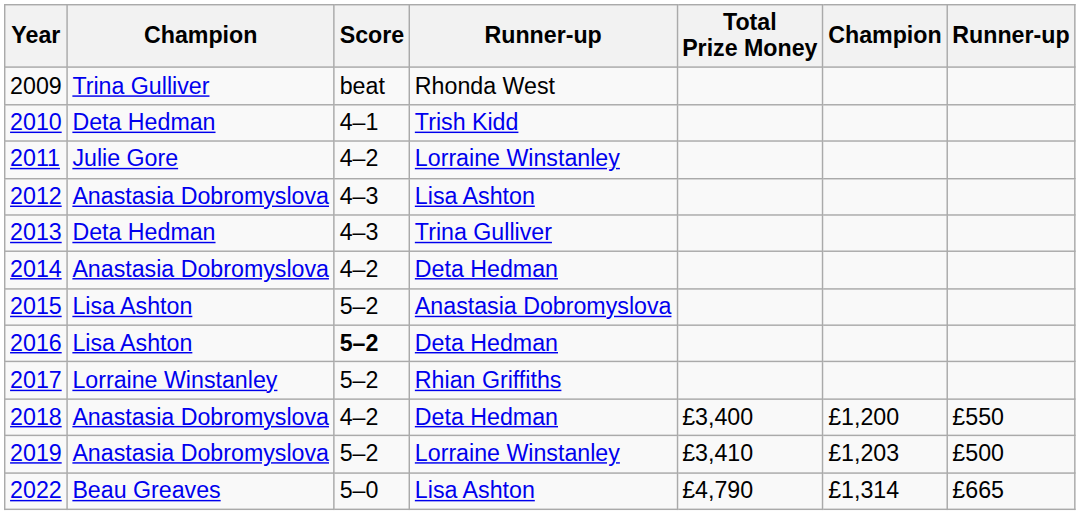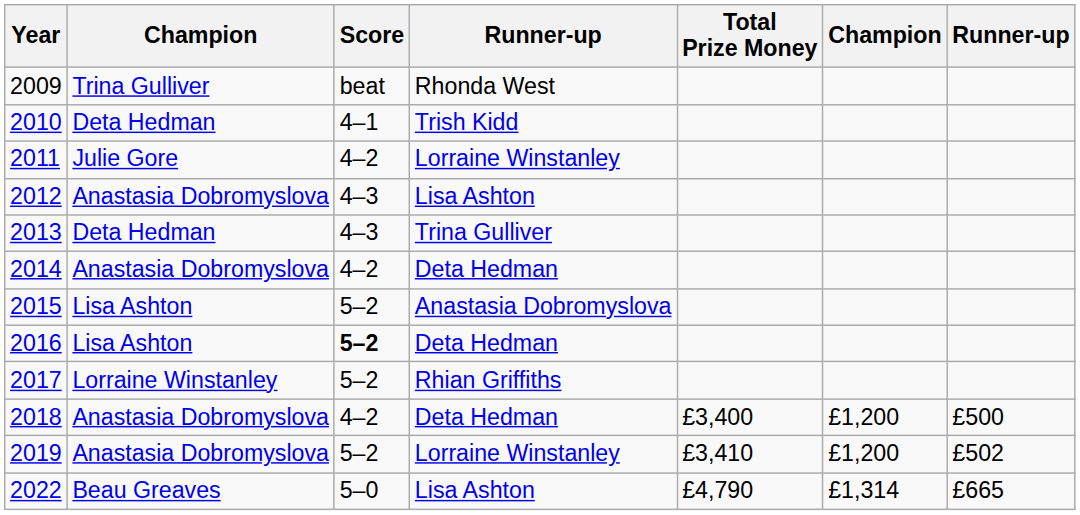 <table class="wikitable">
 <tr>
 <th>Year</th>
 <th>Champion</th>
 <th>Score</th>
 <th>Runner-up</th>
 <th>Total<br>Prize Money</th>
 <th>Champion</th>
 <th>Runner-up</th>
 </tr>
 <tr>
 <td>2009</td>
 <td> <a href='#'>Trina Gulliver</a></td>
 <td>beat</td>
 <td> Rhonda West</td>
 <td></td>
 <td></td>
 <td></td>
 </tr>
 <tr>
 <td><a href='#'>2010</a></td>
 <td> <a href='#'>Deta Hedman</a></td>
 <td>4–1</td>
 <td> <a href='#'>Trish Kidd</a></td>
 <td></td>
 <td></td>
 <td></td>
 </tr>
 <tr>
 <td><a href='#'>2011</a></td>
 <td> <a href='#'>Julie Gore</a></td>
 <td>4–2</td>
 <td> <a href='#'>Lorraine Winstanley</a></td>
 <td></td>
 <td></td>
 <td></td>
 </tr>
 <tr>
 <td><a href='#'>2012</a></td>
 <td> <a href='#'>Anastasia Dobromyslova</a></td>
 <td>4–3</td>
 <td> <a href='#'>Lisa Ashton</a></td>
 <td></td>
 <td></td>
 <td></td>
 </tr>
 <tr>
 <td><a href='#'>2013</a></td>
 <td> <a href='#'>Deta Hedman</a></td>
 <td>4–3</td>
 <td> <a href='#'>Trina Gulliver</a></td>
 <td></td>
 <td></td>
 <td></td>
 </tr>
 <tr>
 <td><a href='#'>2014</a></td>
 <td> <a href='#'>Anastasia Dobromyslova</a></td>
 <td>4–2</td>
 <td> <a href='#'>Deta Hedman</a></td>
 <td></td>
 <td></td>
 <td></td>
 </tr>
 <tr>
 <td><a href='#'>2015</a></td>
 <td> <a href='#'>Lisa Ashton</a></td>
 <td>5–2</td>
 <td> <a href='#'>Anastasia Dobromyslova</a></td>
 <td></td>
 <td></td>
 <td></td>
 </tr>
 <tr>
 <td><a href='#'>2016</a></td>
 <td> <a href='#'>Lisa Ashton</a></td>
 <td><strong>5–2</strong></td>
 <td> <a href='#'>Deta Hedman</a></td>
 <td></td>
 <td></td>
 <td></td>
 </tr>
 <tr>
 <td><a href='#'>2017</a></td>
 <td> <a href='#'>Lorraine Winstanley</a></td>
 <td>5–2</td>
 <td> <a href='#'>Rhian Griffiths</a></td>
 <td></td>
 <td></td>
 <td></td>
 </tr>
 <tr>
 <td><a href='#'>2018</a></td>
 <td> <a href='#'>Anastasia Dobromyslova</a></td>
 <td>4–2</td>
 <td> <a href='#'>Deta Hedman</a></td>
 <td>£3,400</td>
 <td>£1,200</td>
-<td>£550</td>
+<td>£500</td>
 </tr>
 <tr>
 <td><a href='#'>2019</a></td>
 <td> <a href='#'>Anastasia Dobromyslova</a></td>
 <td>5–2</td>
 <td> <a href='#'>Lorraine Winstanley</a></td>
 <td>£3,410</td>
-<td>£1,203</td>
-<td>£500</td>
+<td>£1,200</td>
+<td>£502</td>
 </tr>
 <tr>
 <td><a href='#'>2022</a></td>
 <td> <a href='#'>Beau Greaves</a></td>
 <td>5–0</td>
 <td> <a href='#'>Lisa Ashton</a></td>
 <td>£4,790</td>
 <td>£1,314</td>
 <td>£665</td>
 </tr>
 </table>
